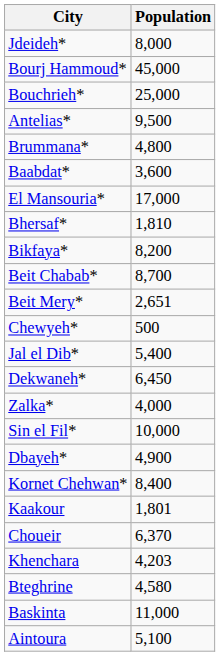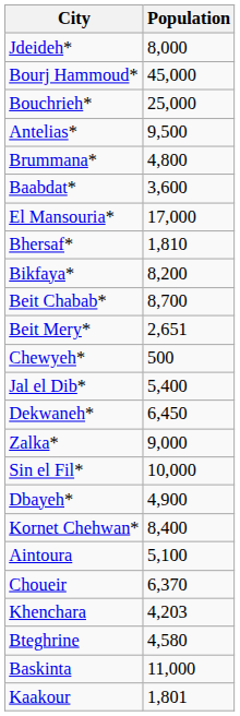 <table class="wikitable sortable">
 <tr>
 <th>City</th>
 <th>Population</th>
 </tr>
 <tr>
 <td><a href='#'>Jdeideh</a>*</td>
 <td>8,000</td>
 </tr>
 <tr>
 <td><a href='#'>Bourj Hammoud</a>*</td>
 <td>45,000</td>
 </tr>
 <tr>
 <td><a href='#'>Bouchrieh</a>*</td>
 <td>25,000</td>
 </tr>
 <tr>
 <td><a href='#'>Antelias</a>*</td>
 <td>9,500</td>
 </tr>
 <tr>
 <td><a href='#'>Brummana</a>*</td>
 <td>4,800</td>
 </tr>
 <tr>
 <td><a href='#'>Baabdat</a>*</td>
 <td>3,600</td>
 </tr>
 <tr>
 <td><a href='#'>El Mansouria</a>*</td>
 <td>17,000</td>
 </tr>
 <tr>
 <td><a href='#'>Bhersaf</a>*</td>
 <td>1,810</td>
 </tr>
 <tr>
 <td><a href='#'>Bikfaya</a>*</td>
 <td>8,200</td>
 </tr>
 <tr>
 <td><a href='#'>Beit Chabab</a>*</td>
 <td>8,700</td>
 </tr>
 <tr>
 <td><a href='#'>Beit Mery</a>*</td>
 <td>2,651</td>
 </tr>
 <tr>
 <td><a href='#'>Chewyeh</a>*</td>
 <td>500</td>
 </tr>
 <tr>
 <td><a href='#'>Jal el Dib</a>*</td>
 <td>5,400</td>
 </tr>
 <tr>
 <td><a href='#'>Dekwaneh</a>*</td>
 <td>6,450</td>
 </tr>
 <tr>
 <td><a href='#'>Zalka</a>*</td>
-<td>4,000</td>
+<td>9,000</td>
 </tr>
 <tr>
 <td><a href='#'>Sin el Fil</a>*</td>
 <td>10,000</td>
 </tr>
 <tr>
 <td><a href='#'>Dbayeh</a>*</td>
 <td>4,900</td>
 </tr>
 <tr>
 <td><a href='#'>Kornet Chehwan</a>*</td>
 <td>8,400</td>
 </tr>
 <tr>
-<td><a href='#'>Kaakour</a></td>
-<td>1,801</td>
+<td><a href='#'>Aintoura</a></td>
+<td>5,100</td>
 </tr>
 <tr>
 <td><a href='#'>Choueir</a></td>
 <td>6,370</td>
 </tr>
 <tr>
 <td><a href='#'>Khenchara</a></td>
 <td>4,203</td>
 </tr>
 <tr>
 <td><a href='#'>Bteghrine</a></td>
 <td>4,580</td>
 </tr>
 <tr>
 <td><a href='#'>Baskinta</a></td>
 <td>11,000</td>
 </tr>
 <tr>
-<td><a href='#'>Aintoura</a></td>
-<td>5,100</td>
+<td><a href='#'>Kaakour</a></td>
+<td>1,801</td>
 </tr>
 </table>
